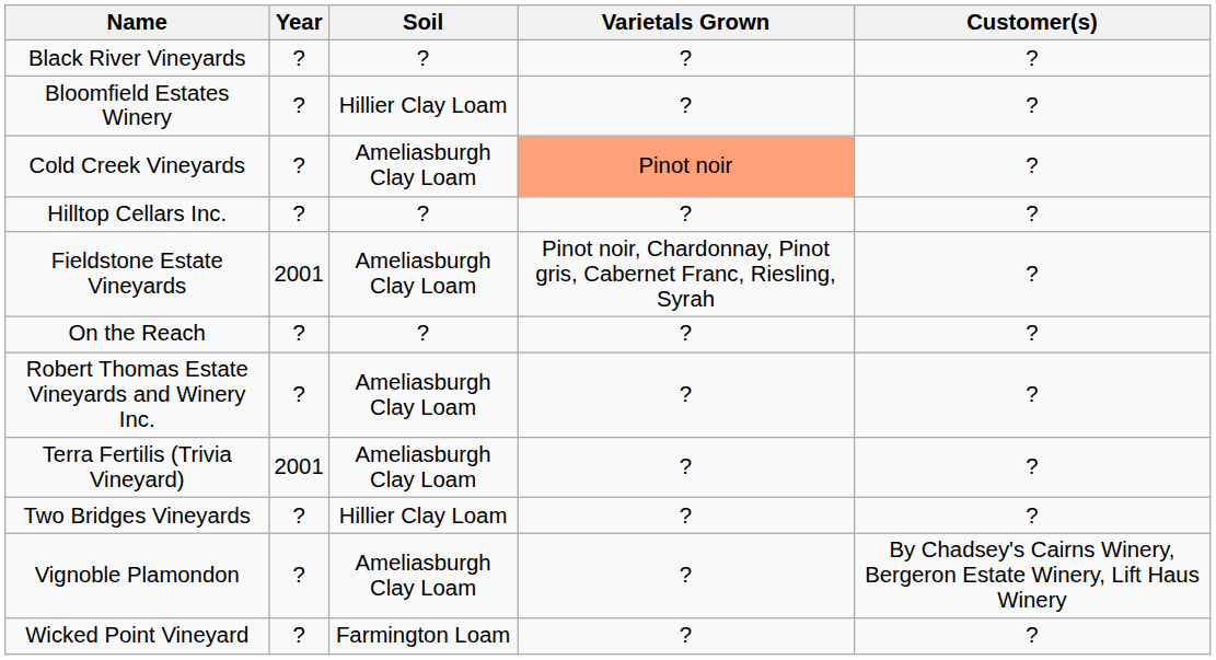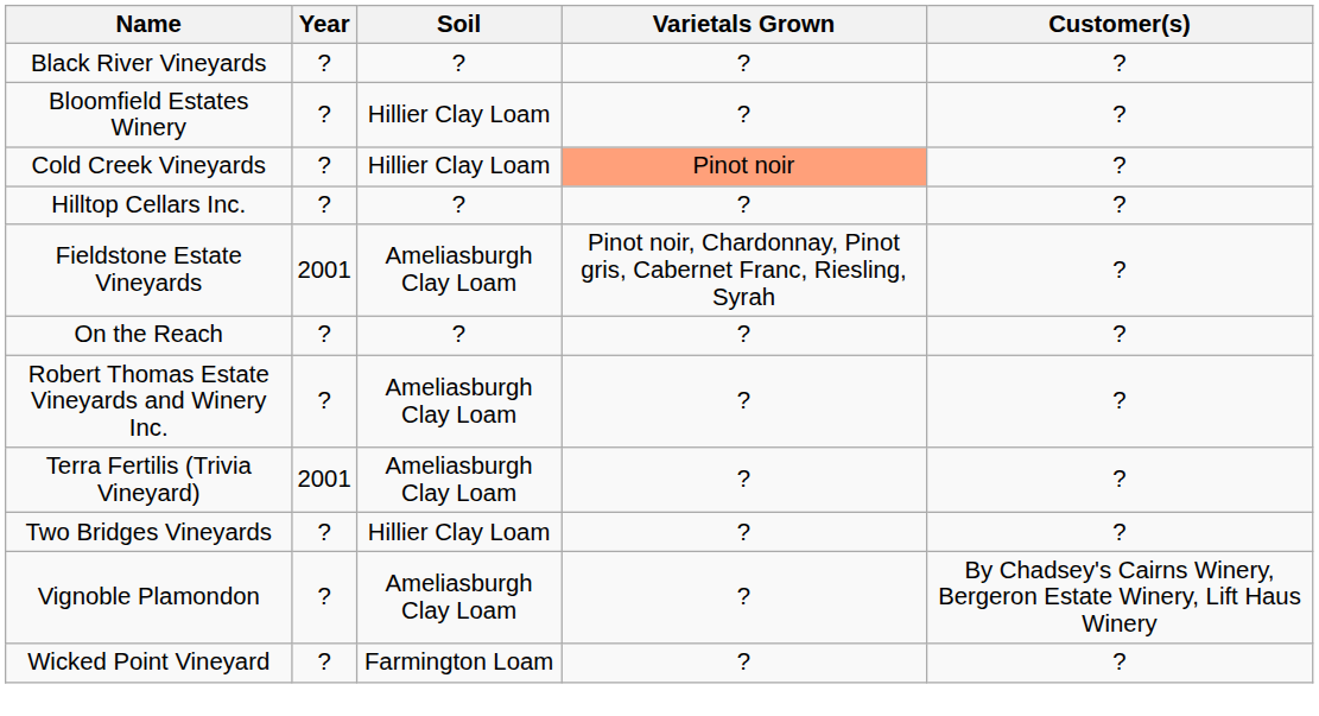 <table class="wikitable" style="text-align: center">
 <tr>
 <th>Name</th>
 <th>Year</th>
 <th>Soil</th>
 <th>Varietals Grown</th>
 <th>Customer(s)</th>
 </tr>
 <tr>
 <td>Black River Vineyards</td>
 <td>?</td>
 <td>?</td>
 <td>?</td>
 <td>?</td>
 </tr>
 <tr>
 <td>Bloomfield Estates Winery</td>
 <td>?</td>
 <td>Hillier Clay Loam</td>
 <td>?</td>
 <td>?</td>
 </tr>
 <tr>
 <td>Cold Creek Vineyards</td>
 <td>?</td>
-<td>Ameliasburgh Clay Loam</td>
+<td>Hillier Clay Loam</td>
 <td style="background: lightsalmon;">Pinot noir</td>
 <td>?</td>
 </tr>
 <tr>
 <td>Hilltop Cellars Inc.</td>
 <td>?</td>
 <td>?</td>
 <td>?</td>
 <td>?</td>
 </tr>
 <tr>
 <td>Fieldstone Estate Vineyards</td>
 <td>2001</td>
 <td>Ameliasburgh Clay Loam</td>
 <td>Pinot noir, Chardonnay, Pinot gris, Cabernet Franc, Riesling, Syrah</td>
 <td>?</td>
 </tr>
 <tr>
 <td>On the Reach</td>
 <td>?</td>
 <td>?</td>
 <td>?</td>
 <td>?</td>
 </tr>
 <tr>
 <td>Robert Thomas Estate Vineyards and Winery Inc.</td>
 <td>?</td>
 <td>Ameliasburgh Clay Loam</td>
 <td>?</td>
 <td>?</td>
 </tr>
 <tr>
 <td>Terra Fertilis (Trivia Vineyard)</td>
 <td>2001</td>
 <td>Ameliasburgh Clay Loam</td>
 <td>?</td>
 <td>?</td>
 </tr>
 <tr>
 <td>Two Bridges Vineyards</td>
 <td>?</td>
 <td>Hillier Clay Loam</td>
 <td>?</td>
 <td>?</td>
 </tr>
 <tr>
 <td>Vignoble Plamondon</td>
 <td>?</td>
 <td>Ameliasburgh Clay Loam</td>
 <td>?</td>
 <td>By Chadsey's Cairns Winery, Bergeron Estate Winery, Lift Haus Winery</td>
 </tr>
 <tr>
 <td>Wicked Point Vineyard</td>
 <td>?</td>
 <td>Farmington Loam</td>
 <td>?</td>
 <td>?</td>
 </tr>
 </table>
